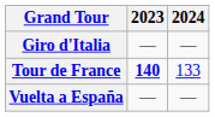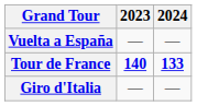 <table class="wikitable plainrowheaders">
 <tr>
 <th scope="col"><a href='#'>Grand Tour</a></th>
 <th scope="col">2023</th>
 <th scope="col">2024</th>
 </tr>
 <tr style="text-align:center;">
-<th scope="row"> <a href='#'>Giro d'Italia</a></th>
+<th scope="row"> <a href='#'>Vuelta a España</a></th>
 <td>—</td>
 <td>—</td>
 </tr>
 <tr style="text-align:center;">
 <th scope="row"> <a href='#'>Tour de France</a></th>
 <td><strong><a href='#'>140</a></strong></td>
-<td><a href='#'>133</a></td>
+<td><strong><a href='#'>133</a></strong></td>
 </tr>
 <tr style="text-align:center;">
-<th scope="row"> <a href='#'>Vuelta a España</a></th>
+<th scope="row"> <a href='#'>Giro d'Italia</a></th>
 <td>—</td>
 <td>—</td>
 </tr>
 </table>
